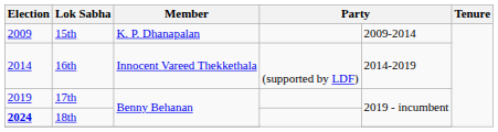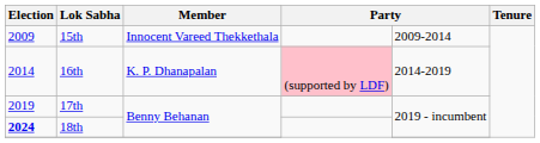 <table class="wikitable sortable">
 <tr>
 <th>Election</th>
 <th>Lok Sabha</th>
 <th>Member</th>
 <th colspan="2">Party</th>
 <th>Tenure</th>
 </tr>
 <tr>
 <td><a href='#'>2009</a></td>
 <td><a href='#'>15th</a></td>
-<td><a href='#'>K. P. Dhanapalan</a></td>
+<td><a href='#'>Innocent Vareed Thekkethala</a></td>
 <td></td>
 <td>2009-2014</td>
 </tr>
 <tr>
 <td><a href='#'>2014</a></td>
 <td><a href='#'>16th</a></td>
-<td><a href='#'>Innocent Vareed Thekkethala</a></td>
-<td><br><br>(supported by <a href='#'>LDF</a>)</td>
+<td><a href='#'>K. P. Dhanapalan</a></td>
+<td style="background: pink;"><br><br>(supported by <a href='#'>LDF</a>)</td>
 <td>2014-2019</td>
 </tr>
 <tr>
 <td><a href='#'>2019</a></td>
 <td><a href='#'>17th</a></td>
 <td rowspan=2><a href='#'>Benny Behanan</a></td>
 <td></td>
 <td rowspan=2>2019 - incumbent</td>
 </tr>
 <tr>
 <td><strong><a href='#'>2024</a></strong></td>
 <td><a href='#'>18th</a></td>
 </tr>
 <tr>
 </tr>
 </table>
